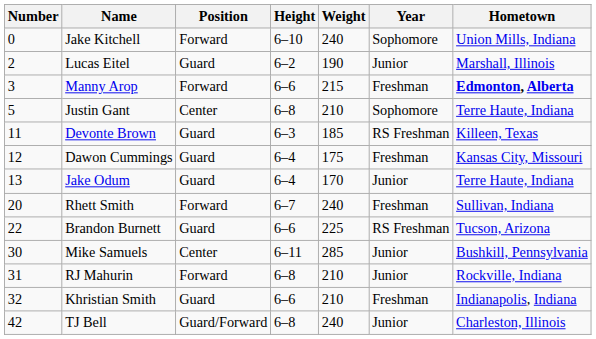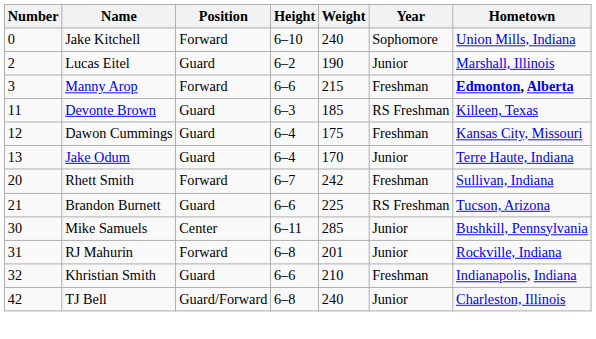 <table class="wikitable" style="font-size: 95%;">
 <tr>
 <th>Number</th>
 <th>Name</th>
 <th>Position</th>
 <th>Height</th>
 <th>Weight</th>
 <th>Year</th>
 <th>Hometown</th>
 </tr>
 <tr>
 <td>0</td>
 <td>Jake Kitchell</td>
 <td>Forward</td>
 <td>6–10</td>
 <td>240</td>
 <td>Sophomore</td>
 <td><a href='#'>Union Mills, Indiana</a></td>
 </tr>
 <tr>
 <td>2</td>
 <td>Lucas Eitel</td>
 <td>Guard</td>
 <td>6–2</td>
 <td>190</td>
 <td>Junior</td>
 <td><a href='#'>Marshall, Illinois</a></td>
 </tr>
 <tr>
 <td>3</td>
 <td><a href='#'>Manny Arop</a></td>
 <td>Forward</td>
 <td>6–6</td>
 <td>215</td>
 <td>Freshman</td>
 <td><strong><a href='#'>Edmonton</a>, <a href='#'>Alberta</a></strong></td>
 </tr>
 <tr>
-<td>5</td>
-<td>Justin Gant</td>
-<td>Center</td>
-<td>6–8</td>
-<td>210</td>
-<td>Sophomore</td>
-<td><a href='#'>Terre Haute, Indiana</a></td>
-</tr>
-<tr>
 <td>11</td>
 <td><a href='#'>Devonte Brown</a></td>
 <td>Guard</td>
 <td>6–3</td>
 <td>185</td>
 <td>RS Freshman</td>
 <td><a href='#'>Killeen, Texas</a></td>
 </tr>
 <tr>
 <td>12</td>
 <td>Dawon Cummings</td>
 <td>Guard</td>
 <td>6–4</td>
 <td>175</td>
 <td>Freshman</td>
 <td><a href='#'>Kansas City, Missouri</a></td>
 </tr>
 <tr>
 <td>13</td>
 <td><a href='#'>Jake Odum</a></td>
 <td>Guard</td>
 <td>6–4</td>
 <td>170</td>
 <td>Junior</td>
 <td><a href='#'>Terre Haute, Indiana</a></td>
 </tr>
 <tr>
 <td>20</td>
 <td>Rhett Smith</td>
 <td>Forward</td>
 <td>6–7</td>
-<td>240</td>
+<td>242</td>
 <td>Freshman</td>
 <td><a href='#'>Sullivan, Indiana</a></td>
 </tr>
 <tr>
-<td>22</td>
+<td>21</td>
 <td>Brandon Burnett</td>
 <td>Guard</td>
 <td>6–6</td>
 <td>225</td>
 <td>RS Freshman</td>
 <td><a href='#'>Tucson, Arizona</a></td>
 </tr>
 <tr>
 <td>30</td>
 <td>Mike Samuels</td>
 <td>Center</td>
 <td>6–11</td>
 <td>285</td>
 <td>Junior</td>
 <td><a href='#'>Bushkill, Pennsylvania</a></td>
 </tr>
 <tr>
 <td>31</td>
 <td>RJ Mahurin</td>
 <td>Forward</td>
 <td>6–8</td>
-<td>210</td>
+<td>201</td>
 <td>Junior</td>
 <td><a href='#'>Rockville, Indiana</a></td>
 </tr>
 <tr>
 <td>32</td>
 <td>Khristian Smith</td>
 <td>Guard</td>
 <td>6–6</td>
 <td>210</td>
 <td>Freshman</td>
 <td><a href='#'>Indianapolis</a>, <a href='#'>Indiana</a></td>
 </tr>
 <tr>
 <td>42</td>
 <td>TJ Bell</td>
 <td>Guard/Forward</td>
 <td>6–8</td>
 <td>240</td>
 <td>Junior</td>
 <td><a href='#'>Charleston, Illinois</a></td>
 </tr>
 </table>
